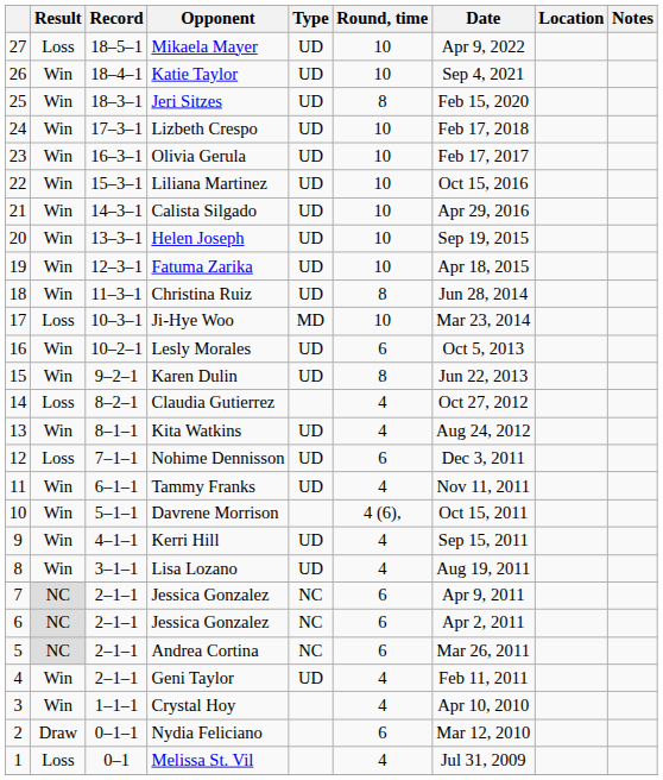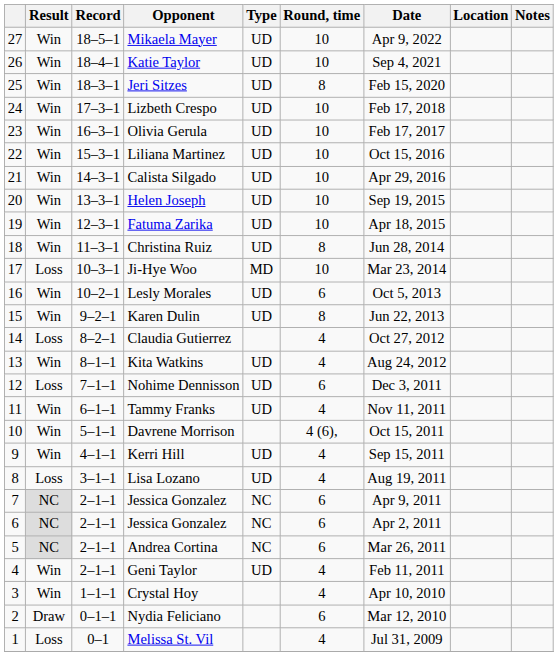 <table class="wikitable" style="text-align:center">
 <tr>
 <th></th>
 <th>Result</th>
 <th>Record</th>
 <th>Opponent</th>
 <th>Type</th>
 <th>Round, time</th>
 <th>Date</th>
 <th>Location</th>
 <th>Notes</th>
 </tr>
 <tr>
 <td>27</td>
-<td>Loss</td>
+<td>Win</td>
 <td>18–5–1 </td>
 <td style="text-align:left;"> <a href='#'>Mikaela Mayer</a></td>
 <td>UD</td>
 <td>10</td>
 <td>Apr 9, 2022</td>
 <td style="text-align:left;"> </td>
 <td style="text-align:left;"></td>
 </tr>
 <tr>
 <td>26</td>
 <td>Win</td>
 <td>18–4–1 </td>
 <td align=left> <a href='#'>Katie Taylor</a></td>
 <td>UD</td>
 <td>10</td>
 <td>Sep 4, 2021</td>
 <td align=left></td>
 <td style="text-align:left;"></td>
 </tr>
 <tr>
 <td>25</td>
 <td>Win</td>
 <td>18–3–1 </td>
 <td align=left> <a href='#'>Jeri Sitzes</a></td>
 <td>UD</td>
 <td>8</td>
 <td>Feb 15, 2020</td>
 <td align=left></td>
 <td></td>
 </tr>
 <tr>
 <td>24</td>
 <td>Win</td>
 <td>17–3–1 </td>
 <td align=left> Lizbeth Crespo</td>
 <td>UD</td>
 <td>10</td>
 <td>Feb 17, 2018</td>
 <td align=left></td>
 <td align=left></td>
 </tr>
 <tr>
 <td>23</td>
 <td>Win</td>
 <td>16–3–1 </td>
 <td align=left> Olivia Gerula</td>
 <td>UD</td>
 <td>10</td>
 <td>Feb 17, 2017</td>
 <td align=left></td>
 <td align=left></td>
 </tr>
 <tr>
 <td>22</td>
 <td>Win</td>
 <td>15–3–1 </td>
 <td align=left> Liliana Martinez</td>
 <td>UD</td>
 <td>10</td>
 <td>Oct 15, 2016</td>
 <td align=left></td>
 <td align=left></td>
 </tr>
 <tr>
 <td>21</td>
 <td>Win</td>
 <td>14–3–1 </td>
 <td align=left> Calista Silgado</td>
 <td>UD</td>
 <td>10</td>
 <td>Apr 29, 2016</td>
 <td align=left></td>
 <td align=left></td>
 </tr>
 <tr>
 <td>20</td>
 <td>Win</td>
 <td>13–3–1 </td>
 <td align=left> <a href='#'>Helen Joseph</a></td>
 <td>UD</td>
 <td>10</td>
 <td>Sep 19, 2015</td>
 <td align=left></td>
 <td align=left></td>
 </tr>
 <tr>
 <td>19</td>
 <td>Win</td>
 <td>12–3–1 </td>
 <td align=left> <a href='#'>Fatuma Zarika</a></td>
 <td>UD</td>
 <td>10</td>
 <td>Apr 18, 2015</td>
 <td align=left></td>
 <td align=left></td>
 </tr>
 <tr>
 <td>18</td>
 <td>Win</td>
 <td>11–3–1 </td>
 <td align=left> Christina Ruiz</td>
 <td>UD</td>
 <td>8</td>
 <td>Jun 28, 2014</td>
 <td align=left></td>
 <td></td>
 </tr>
 <tr>
 <td>17</td>
 <td>Loss</td>
 <td>10–3–1 </td>
 <td align=left> Ji-Hye Woo</td>
 <td>MD</td>
 <td>10</td>
 <td>Mar 23, 2014</td>
 <td align=left></td>
 <td align=left></td>
 </tr>
 <tr>
 <td>16</td>
 <td>Win</td>
 <td>10–2–1 </td>
 <td align=left> Lesly Morales</td>
 <td>UD</td>
 <td>6</td>
 <td>Oct 5, 2013</td>
 <td align=left></td>
 <td></td>
 </tr>
 <tr>
 <td>15</td>
 <td>Win</td>
 <td>9–2–1 </td>
 <td align=left> Karen Dulin</td>
 <td>UD</td>
 <td>8</td>
 <td>Jun 22, 2013</td>
 <td align=left></td>
 <td></td>
 </tr>
 <tr>
 <td>14</td>
 <td>Loss</td>
 <td>8–2–1 </td>
 <td align=left> Claudia Gutierrez</td>
 <td></td>
 <td>4</td>
 <td>Oct 27, 2012</td>
 <td align=left></td>
 <td></td>
 </tr>
 <tr>
 <td>13</td>
 <td>Win</td>
 <td>8–1–1 </td>
 <td align=left> Kita Watkins</td>
 <td>UD</td>
 <td>4</td>
 <td>Aug 24, 2012</td>
 <td align=left></td>
 <td></td>
 </tr>
 <tr>
 <td>12</td>
 <td>Loss</td>
 <td>7–1–1 </td>
 <td align=left> Nohime Dennisson</td>
 <td>UD</td>
 <td>6</td>
 <td>Dec 3, 2011</td>
 <td align=left></td>
 <td></td>
 </tr>
 <tr>
 <td>11</td>
 <td>Win</td>
 <td>6–1–1 </td>
 <td align=left> Tammy Franks</td>
 <td>UD</td>
 <td>4</td>
 <td>Nov 11, 2011</td>
 <td align=left></td>
 <td></td>
 </tr>
 <tr>
 <td>10</td>
 <td>Win</td>
 <td>5–1–1 </td>
 <td align=left> Davrene Morrison</td>
 <td></td>
 <td>4 (6), </td>
 <td>Oct 15, 2011</td>
 <td align=left></td>
 <td></td>
 </tr>
 <tr>
 <td>9</td>
 <td>Win</td>
 <td>4–1–1 </td>
 <td align=left> Kerri Hill</td>
 <td>UD</td>
 <td>4</td>
 <td>Sep 15, 2011</td>
 <td align=left></td>
 <td></td>
 </tr>
 <tr>
 <td>8</td>
-<td>Win</td>
+<td>Loss</td>
 <td>3–1–1 </td>
 <td align=left> Lisa Lozano</td>
 <td>UD</td>
 <td>4</td>
 <td>Aug 19, 2011</td>
 <td align=left></td>
 <td></td>
 </tr>
 <tr>
 <td>7</td>
 <td style="background:#DDD">NC</td>
 <td>2–1–1 </td>
 <td align=left> Jessica Gonzalez</td>
 <td>NC</td>
 <td>6</td>
 <td>Apr 9, 2011</td>
 <td align=left></td>
 <td></td>
 </tr>
 <tr>
 <td>6</td>
 <td style="background:#DDD">NC</td>
 <td>2–1–1 </td>
 <td align=left> Jessica Gonzalez</td>
 <td>NC</td>
 <td>6</td>
 <td>Apr 2, 2011</td>
 <td align=left></td>
 <td></td>
 </tr>
 <tr>
 <td>5</td>
 <td style="background:#DDD">NC</td>
 <td>2–1–1 </td>
 <td align=left> Andrea Cortina</td>
 <td>NC</td>
 <td>6</td>
 <td>Mar 26, 2011</td>
 <td align=left></td>
 <td></td>
 </tr>
 <tr>
 <td>4</td>
 <td>Win</td>
 <td>2–1–1</td>
 <td align=left> Geni Taylor</td>
 <td>UD</td>
 <td>4</td>
 <td>Feb 11, 2011</td>
 <td align=left></td>
 <td></td>
 </tr>
 <tr>
 <td>3</td>
 <td>Win</td>
 <td>1–1–1</td>
 <td align=left> Crystal Hoy</td>
 <td></td>
 <td>4</td>
 <td>Apr 10, 2010</td>
 <td align=left></td>
 <td></td>
 </tr>
 <tr>
 <td>2</td>
 <td>Draw</td>
 <td>0–1–1</td>
 <td align=left> Nydia Feliciano</td>
 <td></td>
 <td>6</td>
 <td>Mar 12, 2010</td>
 <td align=left></td>
 <td></td>
 </tr>
 <tr>
 <td>1</td>
 <td>Loss</td>
 <td>0–1</td>
 <td align=left> <a href='#'>Melissa St. Vil</a></td>
 <td></td>
 <td>4</td>
 <td>Jul 31, 2009</td>
 <td align=left></td>
 <td></td>
 </tr>
 <tr>
 </tr>
 </table>
